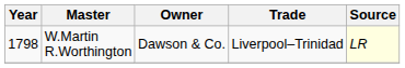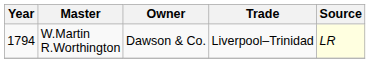 <table class=" wikitable">
 <tr>
 <th>Year</th>
 <th>Master</th>
 <th>Owner</th>
 <th>Trade</th>
 <th>Source</th>
 </tr>
 <tr>
-<td>1798</td>
+<td>1794</td>
 <td>W.Martin<br>R.Worthington</td>
 <td>Dawson & Co.</td>
 <td>Liverpool–Trinidad</td>
 <td style="background: lightyellow;"><em>LR</em></td>
 </tr>
 <tr>
 </tr>
 </table>
